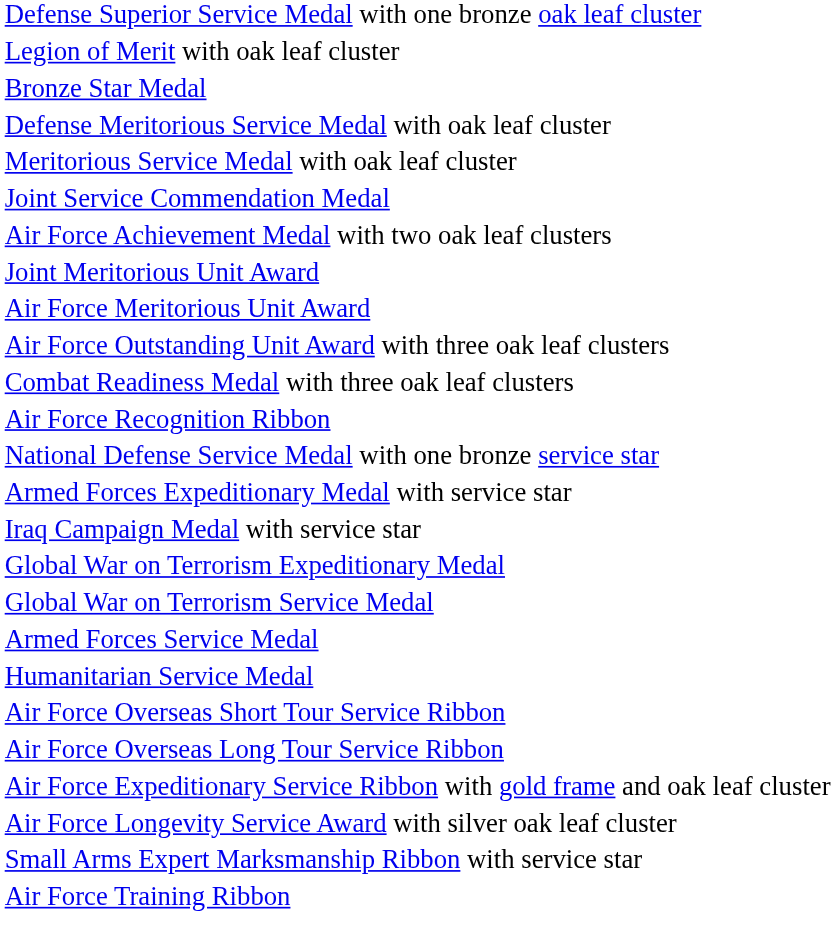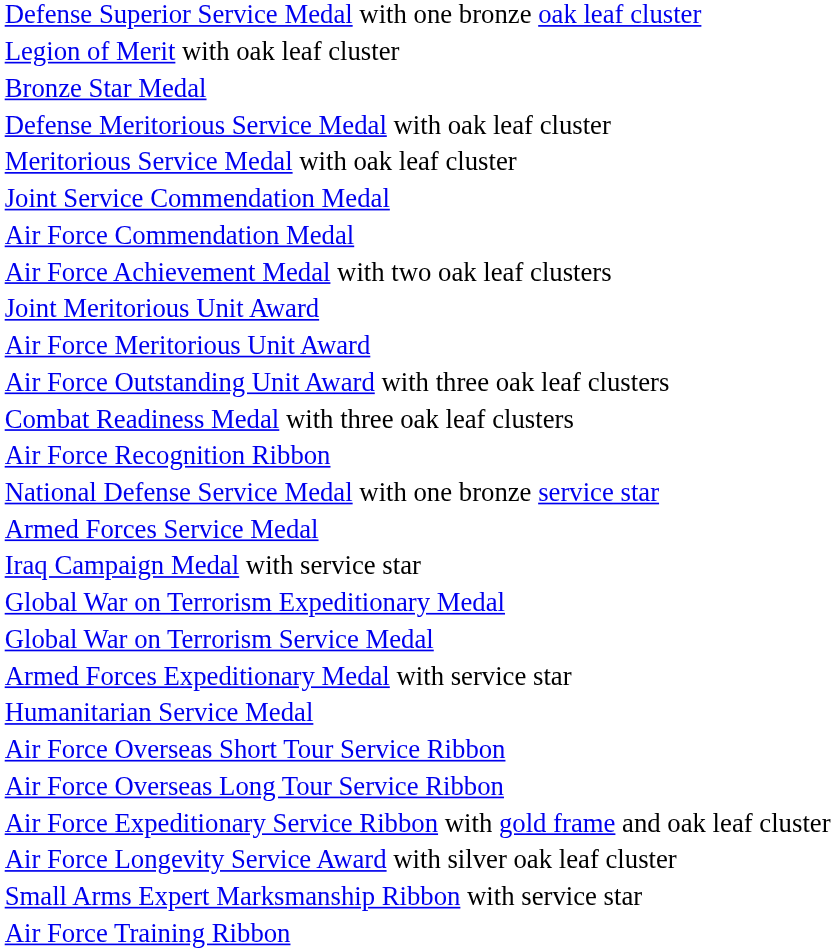 <table>
 <tr>
 <td></td>
 <td><a href='#'>Defense Superior Service Medal</a> with one bronze <a href='#'>oak leaf cluster</a></td>
 </tr>
 <tr>
 <td></td>
 <td><a href='#'>Legion of Merit</a> with oak leaf cluster</td>
 </tr>
 <tr>
 <td></td>
 <td><a href='#'>Bronze Star Medal</a></td>
 </tr>
 <tr>
 <td></td>
 <td><a href='#'>Defense Meritorious Service Medal</a> with oak leaf cluster</td>
 </tr>
 <tr>
 <td></td>
 <td><a href='#'>Meritorious Service Medal</a> with oak leaf cluster</td>
 </tr>
 <tr>
 <td></td>
 <td><a href='#'>Joint Service Commendation Medal</a></td>
+</tr>
+<tr>
+<td></td>
+<td><a href='#'>Air Force Commendation Medal</a></td>
 </tr>
 <tr>
 <td><span></span><span></span></td>
 <td><a href='#'>Air Force Achievement Medal</a> with two oak leaf clusters</td>
 </tr>
 <tr>
 <td></td>
 <td><a href='#'>Joint Meritorious Unit Award</a></td>
 </tr>
 <tr>
 <td></td>
 <td><a href='#'>Air Force Meritorious Unit Award</a></td>
 </tr>
 <tr>
 <td><span></span><span></span><span></span></td>
 <td><a href='#'>Air Force Outstanding Unit Award</a> with three oak leaf clusters</td>
 </tr>
 <tr>
 <td><span></span><span></span><span></span></td>
 <td><a href='#'>Combat Readiness Medal</a> with three oak leaf clusters</td>
 </tr>
 <tr>
 <td></td>
 <td><a href='#'>Air Force Recognition Ribbon</a></td>
 </tr>
 <tr>
 <td></td>
 <td><a href='#'>National Defense Service Medal</a> with one bronze <a href='#'>service star</a></td>
 </tr>
 <tr>
 <td></td>
-<td><a href='#'>Armed Forces Expeditionary Medal</a> with service star</td>
+<td><a href='#'>Armed Forces Service Medal</a></td>
 </tr>
 <tr>
 <td></td>
 <td><a href='#'>Iraq Campaign Medal</a> with service star</td>
 </tr>
 <tr>
 <td></td>
 <td><a href='#'>Global War on Terrorism Expeditionary Medal</a></td>
 </tr>
 <tr>
 <td></td>
 <td><a href='#'>Global War on Terrorism Service Medal</a></td>
 </tr>
 <tr>
 <td></td>
-<td><a href='#'>Armed Forces Service Medal</a></td>
+<td><a href='#'>Armed Forces Expeditionary Medal</a> with service star</td>
 </tr>
 <tr>
 <td></td>
 <td><a href='#'>Humanitarian Service Medal</a></td>
 </tr>
 <tr>
 <td></td>
 <td><a href='#'>Air Force Overseas Short Tour Service Ribbon</a></td>
 </tr>
 <tr>
 <td></td>
 <td><a href='#'>Air Force Overseas Long Tour Service Ribbon</a></td>
 </tr>
 <tr>
 <td></td>
 <td><a href='#'>Air Force Expeditionary Service Ribbon</a> with <a href='#'>gold frame</a> and oak leaf cluster</td>
 </tr>
 <tr>
 <td></td>
 <td><a href='#'>Air Force Longevity Service Award</a> with silver oak leaf cluster</td>
 </tr>
 <tr>
 <td></td>
 <td><a href='#'>Small Arms Expert Marksmanship Ribbon</a> with service star</td>
 </tr>
 <tr>
 <td></td>
 <td><a href='#'>Air Force Training Ribbon</a></td>
 </tr>
 </table>
